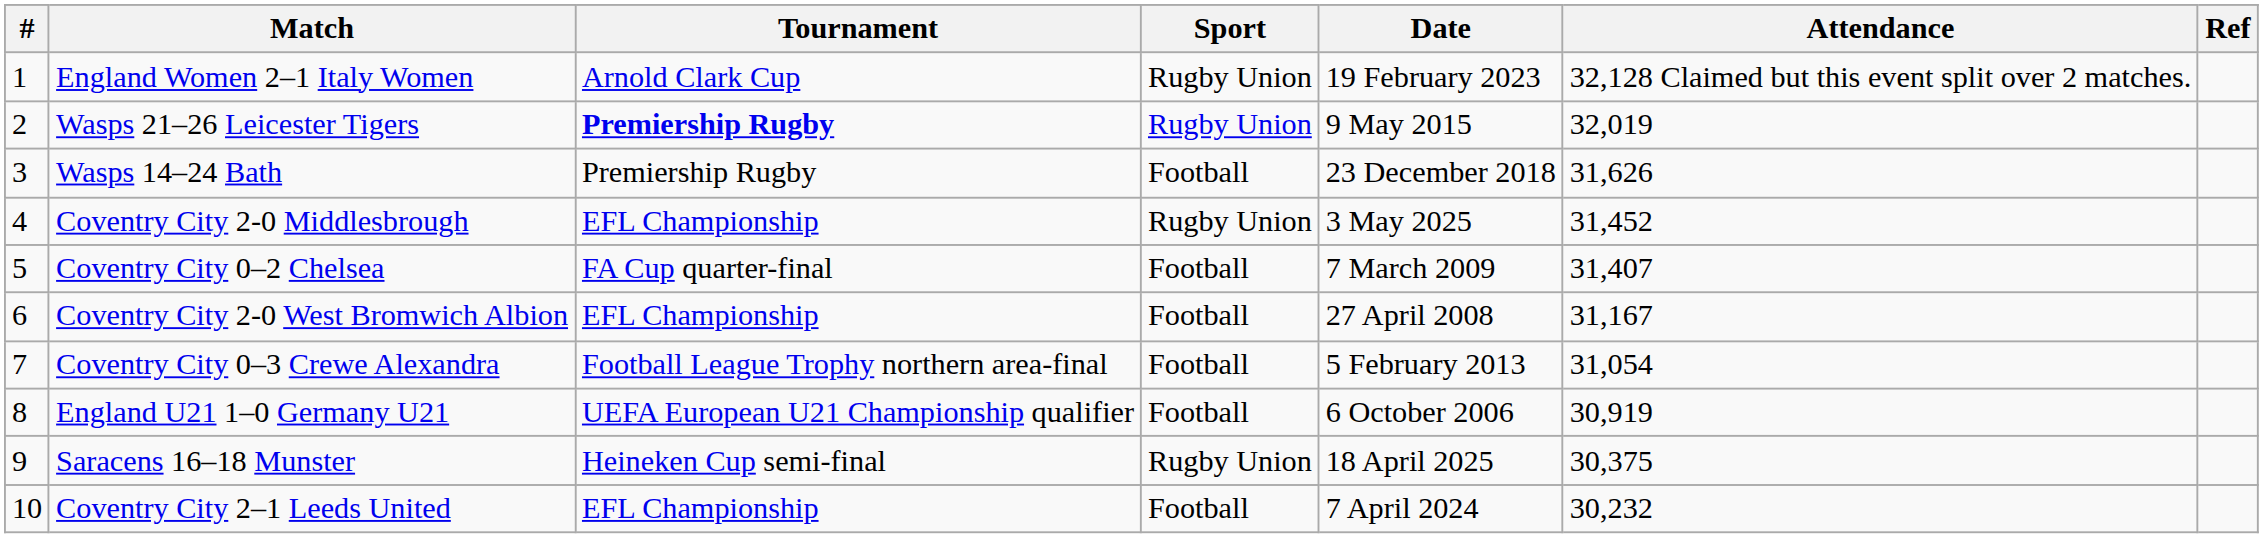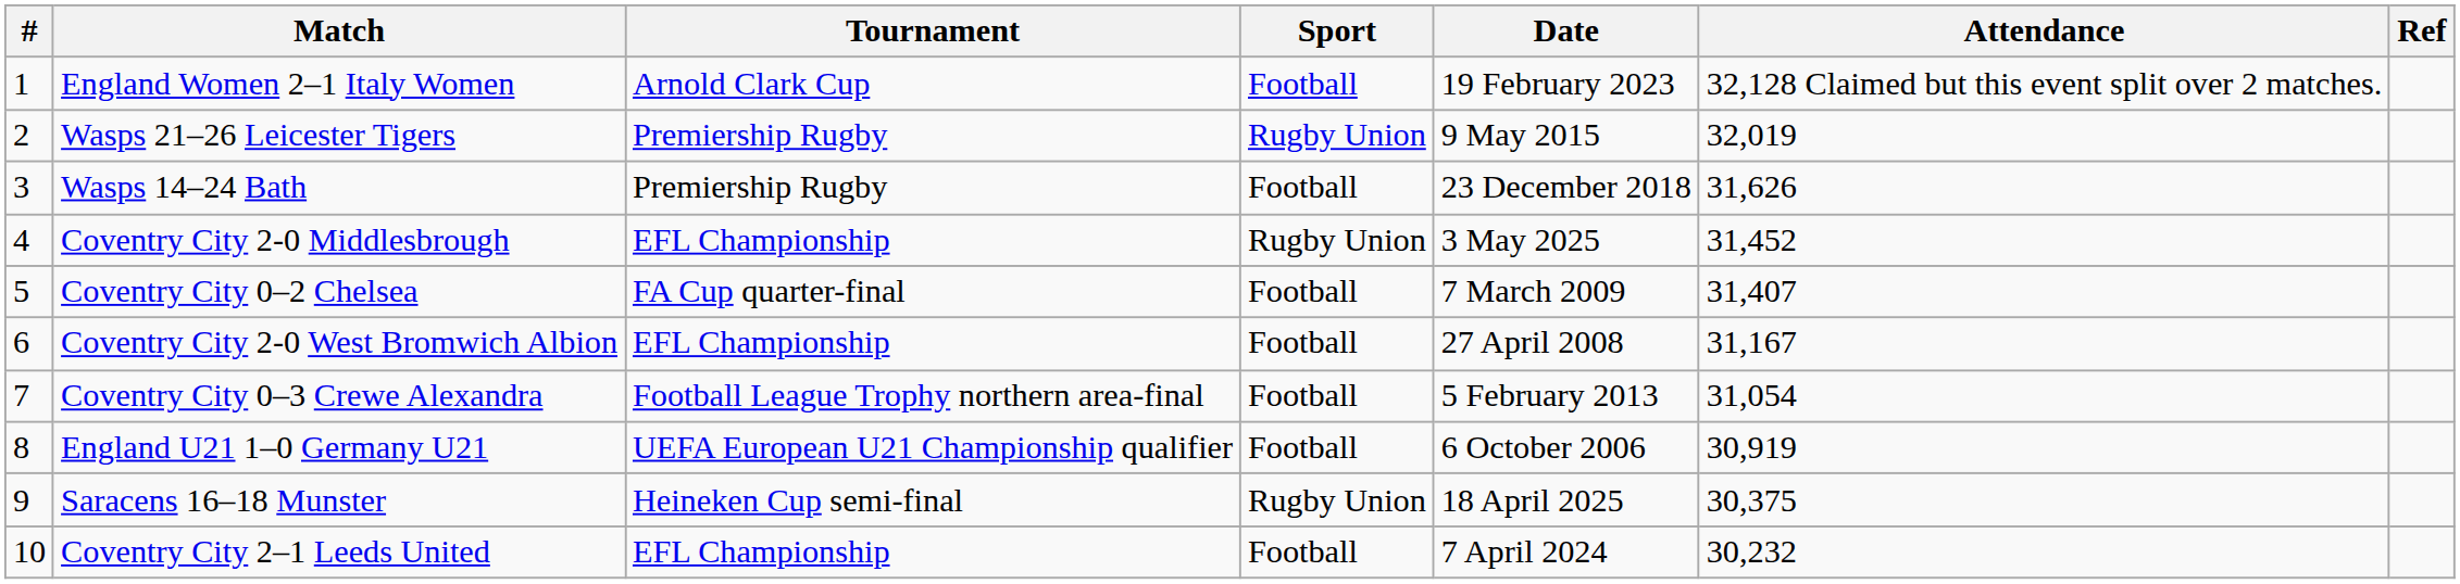 <table class="wikitable">
 <tr>
 <th>#</th>
 <th>Match</th>
 <th>Tournament</th>
 <th>Sport</th>
 <th>Date</th>
 <th>Attendance</th>
 <th>Ref</th>
 </tr>
 <tr>
 <td>1</td>
 <td><a href='#'>England Women</a> 2–1 <a href='#'>Italy Women</a></td>
 <td><a href='#'>Arnold Clark Cup</a></td>
-<td>Rugby Union</td>
+<td><a href='#'>Football</a></td>
 <td>19 February 2023</td>
 <td>32,128 Claimed but this event split over 2 matches.</td>
 <td></td>
 </tr>
 <tr>
 <td>2</td>
 <td><a href='#'>Wasps</a> 21–26 <a href='#'>Leicester Tigers</a></td>
-<td><strong><a href='#'>Premiership Rugby</a></strong></td>
+<td><a href='#'>Premiership Rugby</a></td>
 <td><a href='#'>Rugby Union</a></td>
 <td>9 May 2015</td>
 <td>32,019</td>
 <td></td>
 </tr>
 <tr>
 <td>3</td>
 <td><a href='#'>Wasps</a> 14–24 <a href='#'>Bath</a></td>
 <td>Premiership Rugby</td>
 <td>Football</td>
 <td>23 December 2018</td>
 <td>31,626</td>
 <td></td>
 </tr>
 <tr>
 <td>4</td>
 <td><a href='#'>Coventry City</a> 2-0 <a href='#'>Middlesbrough</a></td>
 <td><a href='#'>EFL Championship</a></td>
 <td>Rugby Union</td>
 <td>3 May 2025</td>
 <td>31,452</td>
 <td></td>
 </tr>
 <tr>
 <td>5</td>
 <td><a href='#'>Coventry City</a> 0–2 <a href='#'>Chelsea</a></td>
 <td><a href='#'>FA Cup</a> quarter-final</td>
 <td>Football</td>
 <td>7 March 2009</td>
 <td>31,407</td>
 <td></td>
 </tr>
 <tr>
 <td>6</td>
 <td><a href='#'>Coventry City</a> 2-0 <a href='#'>West Bromwich Albion</a></td>
 <td><a href='#'>EFL Championship</a></td>
 <td>Football</td>
 <td>27 April 2008</td>
 <td>31,167</td>
 <td></td>
 </tr>
 <tr>
 <td>7</td>
 <td><a href='#'>Coventry City</a> 0–3 <a href='#'>Crewe Alexandra</a></td>
 <td><a href='#'>Football League Trophy</a> northern area-final</td>
 <td>Football</td>
 <td>5 February 2013</td>
 <td>31,054</td>
 <td></td>
 </tr>
 <tr>
 <td>8</td>
 <td><a href='#'>England U21</a> 1–0 <a href='#'>Germany U21</a></td>
 <td><a href='#'>UEFA European U21 Championship</a> qualifier</td>
 <td>Football</td>
 <td>6 October 2006</td>
 <td>30,919</td>
 <td></td>
 </tr>
 <tr>
 <td>9</td>
 <td><a href='#'>Saracens</a> 16–18 <a href='#'>Munster</a></td>
 <td><a href='#'>Heineken Cup</a> semi-final</td>
 <td>Rugby Union</td>
 <td>18 April 2025</td>
 <td>30,375</td>
 <td></td>
 </tr>
 <tr>
 <td>10</td>
 <td><a href='#'>Coventry City</a> 2–1 <a href='#'>Leeds United</a></td>
 <td><a href='#'>EFL Championship</a></td>
 <td>Football</td>
 <td>7 April 2024</td>
 <td>30,232</td>
 <td></td>
 </tr>
 </table>
